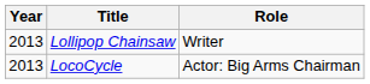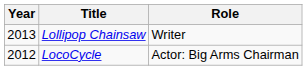 <table class="wikitable">
 <tr>
 <th>Year</th>
 <th>Title</th>
 <th>Role</th>
 </tr>
 <tr>
 <td>2013</td>
 <td><em><a href='#'>Lollipop Chainsaw</a></em></td>
 <td>Writer</td>
 </tr>
 <tr>
-<td>2013</td>
+<td>2012</td>
 <td><em><a href='#'>LocoCycle</a></em></td>
 <td>Actor: Big Arms Chairman</td>
 </tr>
 </table>
